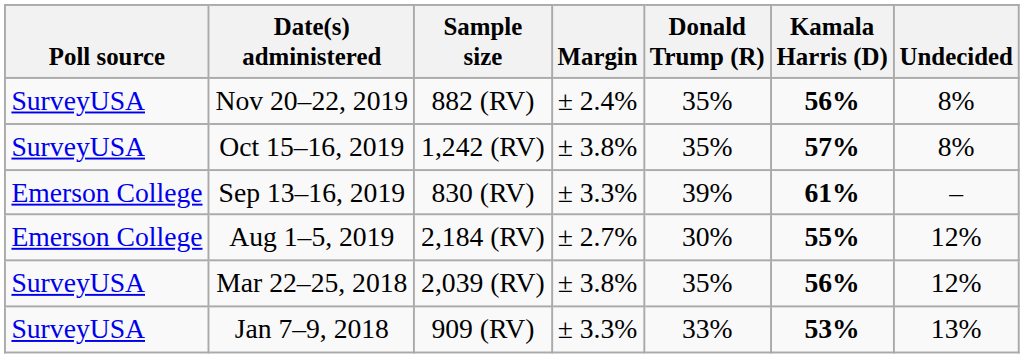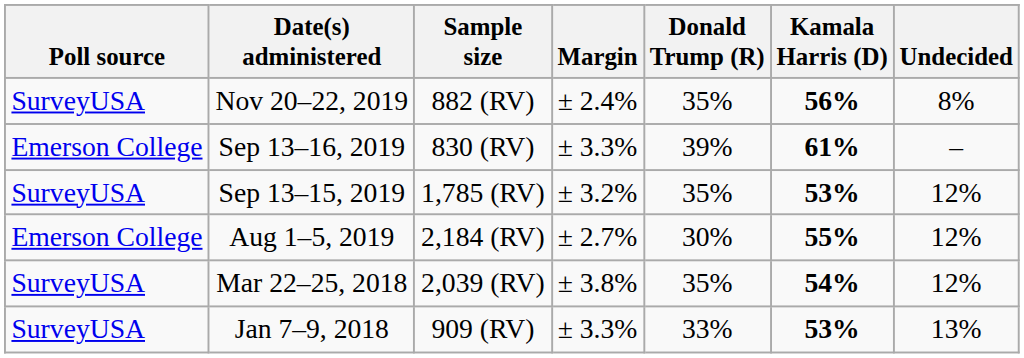 <table class="wikitable" style="font-size:90%;text-align:center;">
 <tr valign=bottom style="font-size:90%;">
 <th>Poll source</th>
 <th>Date(s)<br>administered</th>
 <th>Sample<br>size</th>
 <th>Margin<br></th>
 <th>Donald<br>Trump (R)</th>
 <th>Kamala<br>Harris (D)</th>
 <th>Undecided</th>
 </tr>
 <tr>
 <td style="text-align:left;"><a href='#'>SurveyUSA</a></td>
 <td>Nov 20–22, 2019</td>
 <td>882 (RV)</td>
 <td>± 2.4%</td>
 <td>35%</td>
 <td><strong>56%</strong></td>
 <td>8%</td>
 </tr>
 <tr>
-<td style="text-align:left;"><a href='#'>SurveyUSA</a></td>
-<td>Oct 15–16, 2019</td>
-<td>1,242 (RV)</td>
-<td>± 3.8%</td>
-<td>35%</td>
-<td><strong>57%</strong></td>
-<td>8%</td>
-</tr>
-<tr>
 <td style="text-align:left;"><a href='#'>Emerson College</a></td>
 <td>Sep 13–16, 2019</td>
 <td>830 (RV)</td>
 <td>± 3.3%</td>
 <td>39%</td>
 <td><strong>61%</strong></td>
 <td>–</td>
+</tr>
+<tr>
+<td style="text-align:left;"><a href='#'>SurveyUSA</a></td>
+<td>Sep 13–15, 2019</td>
+<td>1,785 (RV)</td>
+<td>± 3.2%</td>
+<td>35%</td>
+<td><strong>53%</strong></td>
+<td>12%</td>
 </tr>
 <tr>
 <td style="text-align:left;"><a href='#'>Emerson College</a></td>
 <td>Aug 1–5, 2019</td>
 <td>2,184 (RV)</td>
 <td>± 2.7%</td>
 <td>30%</td>
 <td><strong>55%</strong></td>
 <td>12%</td>
 </tr>
 <tr>
 <td style="text-align:left;"><a href='#'>SurveyUSA</a></td>
 <td>Mar 22–25, 2018</td>
 <td>2,039 (RV)</td>
 <td>± 3.8%</td>
 <td>35%</td>
-<td><strong>56%</strong></td>
+<td><strong>54%</strong></td>
 <td>12%</td>
 </tr>
 <tr>
 <td style="text-align:left;"><a href='#'>SurveyUSA</a></td>
 <td>Jan 7–9, 2018</td>
 <td>909 (RV)</td>
 <td>± 3.3%</td>
 <td>33%</td>
 <td><strong>53%</strong></td>
 <td>13%</td>
 </tr>
 </table>
